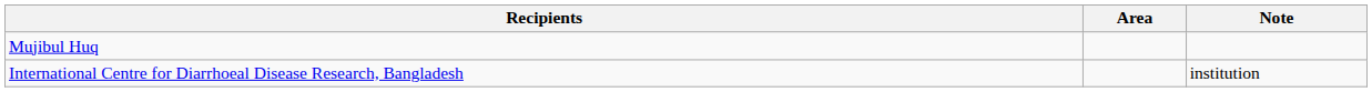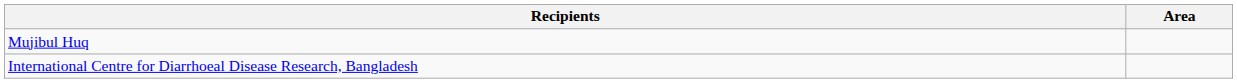 <table class="wikitable" style="width:80%;">
 <tr>
 <th>Recipients</th>
 <th>Area</th>
-<th>Note</th>
 </tr>
 <tr>
 <td><a href='#'>Mujibul Huq</a></td>
-<td></td>
 <td></td>
 </tr>
 <tr>
 <td><a href='#'>International Centre for Diarrhoeal Disease Research, Bangladesh</a></td>
 <td></td>
-<td>institution</td>
 </tr>
 </table>
